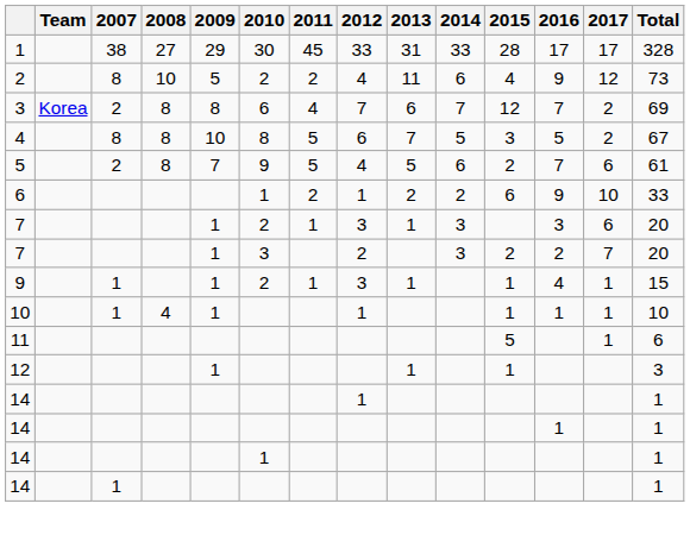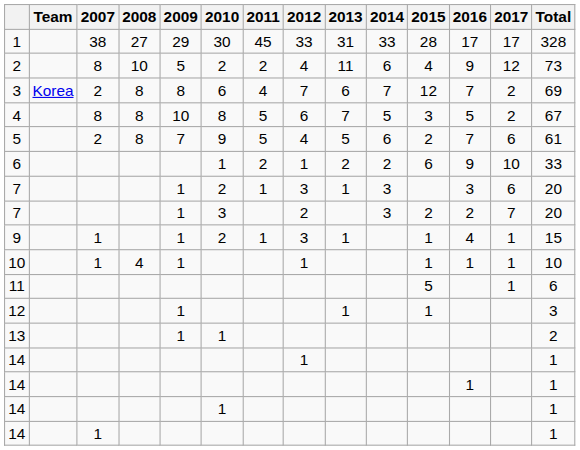 <table class="wikitable" style="font-size:89%; text-align:center">
 <tr>
 <th></th>
 <th>Team</th>
 <th>2007</th>
 <th>2008</th>
 <th>2009</th>
 <th>2010</th>
 <th>2011</th>
 <th>2012</th>
 <th>2013</th>
 <th>2014</th>
 <th>2015</th>
 <th>2016</th>
 <th>2017</th>
 <th>Total</th>
 </tr>
 <tr>
 <td>1</td>
 <td align="left"></td>
 <td>38</td>
 <td>27</td>
 <td>29</td>
 <td>30</td>
 <td>45</td>
 <td>33</td>
 <td>31</td>
 <td>33</td>
 <td>28</td>
 <td>17</td>
 <td>17</td>
 <td>328</td>
 </tr>
 <tr>
 <td>2</td>
 <td align="left"></td>
 <td>8</td>
 <td>10</td>
 <td>5</td>
 <td>2</td>
 <td>2</td>
 <td>4</td>
 <td>11</td>
 <td>6</td>
 <td>4</td>
 <td>9</td>
 <td>12</td>
 <td>73</td>
 </tr>
 <tr>
 <td>3</td>
 <td align="left"> <a href='#'>Korea</a></td>
 <td>2</td>
 <td>8</td>
 <td>8</td>
 <td>6</td>
 <td>4</td>
 <td>7</td>
 <td>6</td>
 <td>7</td>
 <td>12</td>
 <td>7</td>
 <td>2</td>
 <td>69</td>
 </tr>
 <tr>
 <td>4</td>
 <td align="left"></td>
 <td>8</td>
 <td>8</td>
 <td>10</td>
 <td>8</td>
 <td>5</td>
 <td>6</td>
 <td>7</td>
 <td>5</td>
 <td>3</td>
 <td>5</td>
 <td>2</td>
 <td>67</td>
 </tr>
 <tr>
 <td>5</td>
 <td align="left"></td>
 <td>2</td>
 <td>8</td>
 <td>7</td>
 <td>9</td>
 <td>5</td>
 <td>4</td>
 <td>5</td>
 <td>6</td>
 <td>2</td>
 <td>7</td>
 <td>6</td>
 <td>61</td>
 </tr>
 <tr>
 <td>6</td>
 <td align="left"></td>
 <td></td>
 <td></td>
 <td></td>
 <td>1</td>
 <td>2</td>
 <td>1</td>
 <td>2</td>
 <td>2</td>
 <td>6</td>
 <td>9</td>
 <td>10</td>
 <td>33</td>
 </tr>
 <tr>
 <td>7</td>
 <td></td>
 <td></td>
 <td></td>
 <td>1</td>
 <td>2</td>
 <td>1</td>
 <td>3</td>
 <td>1</td>
 <td>3</td>
 <td></td>
 <td>3</td>
 <td>6</td>
 <td>20</td>
 </tr>
 <tr>
 <td>7</td>
 <td align="left"></td>
 <td></td>
 <td></td>
 <td>1</td>
 <td>3</td>
 <td></td>
 <td>2</td>
 <td></td>
 <td>3</td>
 <td>2</td>
 <td>2</td>
 <td>7</td>
 <td>20</td>
 </tr>
 <tr>
 <td>9</td>
 <td align="left"></td>
 <td>1</td>
 <td></td>
 <td>1</td>
 <td>2</td>
 <td>1</td>
 <td>3</td>
 <td>1</td>
 <td></td>
 <td>1</td>
 <td>4</td>
 <td>1</td>
 <td>15</td>
 </tr>
 <tr>
 <td>10</td>
 <td align="left"></td>
 <td>1</td>
 <td>4</td>
 <td>1</td>
 <td></td>
 <td></td>
 <td>1</td>
 <td></td>
 <td></td>
 <td>1</td>
 <td>1</td>
 <td>1</td>
 <td>10</td>
 </tr>
 <tr>
 <td>11</td>
 <td align="left"></td>
 <td></td>
 <td></td>
 <td></td>
 <td></td>
 <td></td>
 <td></td>
 <td></td>
 <td></td>
 <td>5</td>
 <td></td>
 <td>1</td>
 <td>6</td>
 </tr>
 <tr>
 <td>12</td>
 <td align="left"></td>
 <td></td>
 <td></td>
 <td>1</td>
 <td></td>
 <td></td>
 <td></td>
 <td>1</td>
 <td></td>
 <td>1</td>
 <td></td>
 <td></td>
 <td>3</td>
 </tr>
 <tr>
+<td>13</td>
+<td align="left"></td>
+<td></td>
+<td></td>
+<td>1</td>
+<td>1</td>
+<td></td>
+<td></td>
+<td></td>
+<td></td>
+<td></td>
+<td></td>
+<td></td>
+<td>2</td>
+</tr>
+<tr>
 <td>14</td>
 <td align="left"></td>
 <td></td>
 <td></td>
 <td></td>
 <td></td>
 <td></td>
 <td>1</td>
 <td></td>
 <td></td>
 <td></td>
 <td></td>
 <td></td>
 <td>1</td>
 </tr>
 <tr>
 <td>14</td>
 <td align="left"></td>
 <td></td>
 <td></td>
 <td></td>
 <td></td>
 <td></td>
 <td></td>
 <td></td>
 <td></td>
 <td></td>
 <td>1</td>
 <td></td>
 <td>1</td>
 </tr>
 <tr>
 <td>14</td>
 <td align="left"></td>
 <td></td>
 <td></td>
 <td></td>
 <td>1</td>
 <td></td>
 <td></td>
 <td></td>
 <td></td>
 <td></td>
 <td></td>
 <td></td>
 <td>1</td>
 </tr>
 <tr>
 <td>14</td>
 <td align="left"></td>
 <td>1</td>
 <td></td>
 <td></td>
 <td></td>
 <td></td>
 <td></td>
 <td></td>
 <td></td>
 <td></td>
 <td></td>
 <td></td>
 <td>1</td>
 </tr>
 </table>
